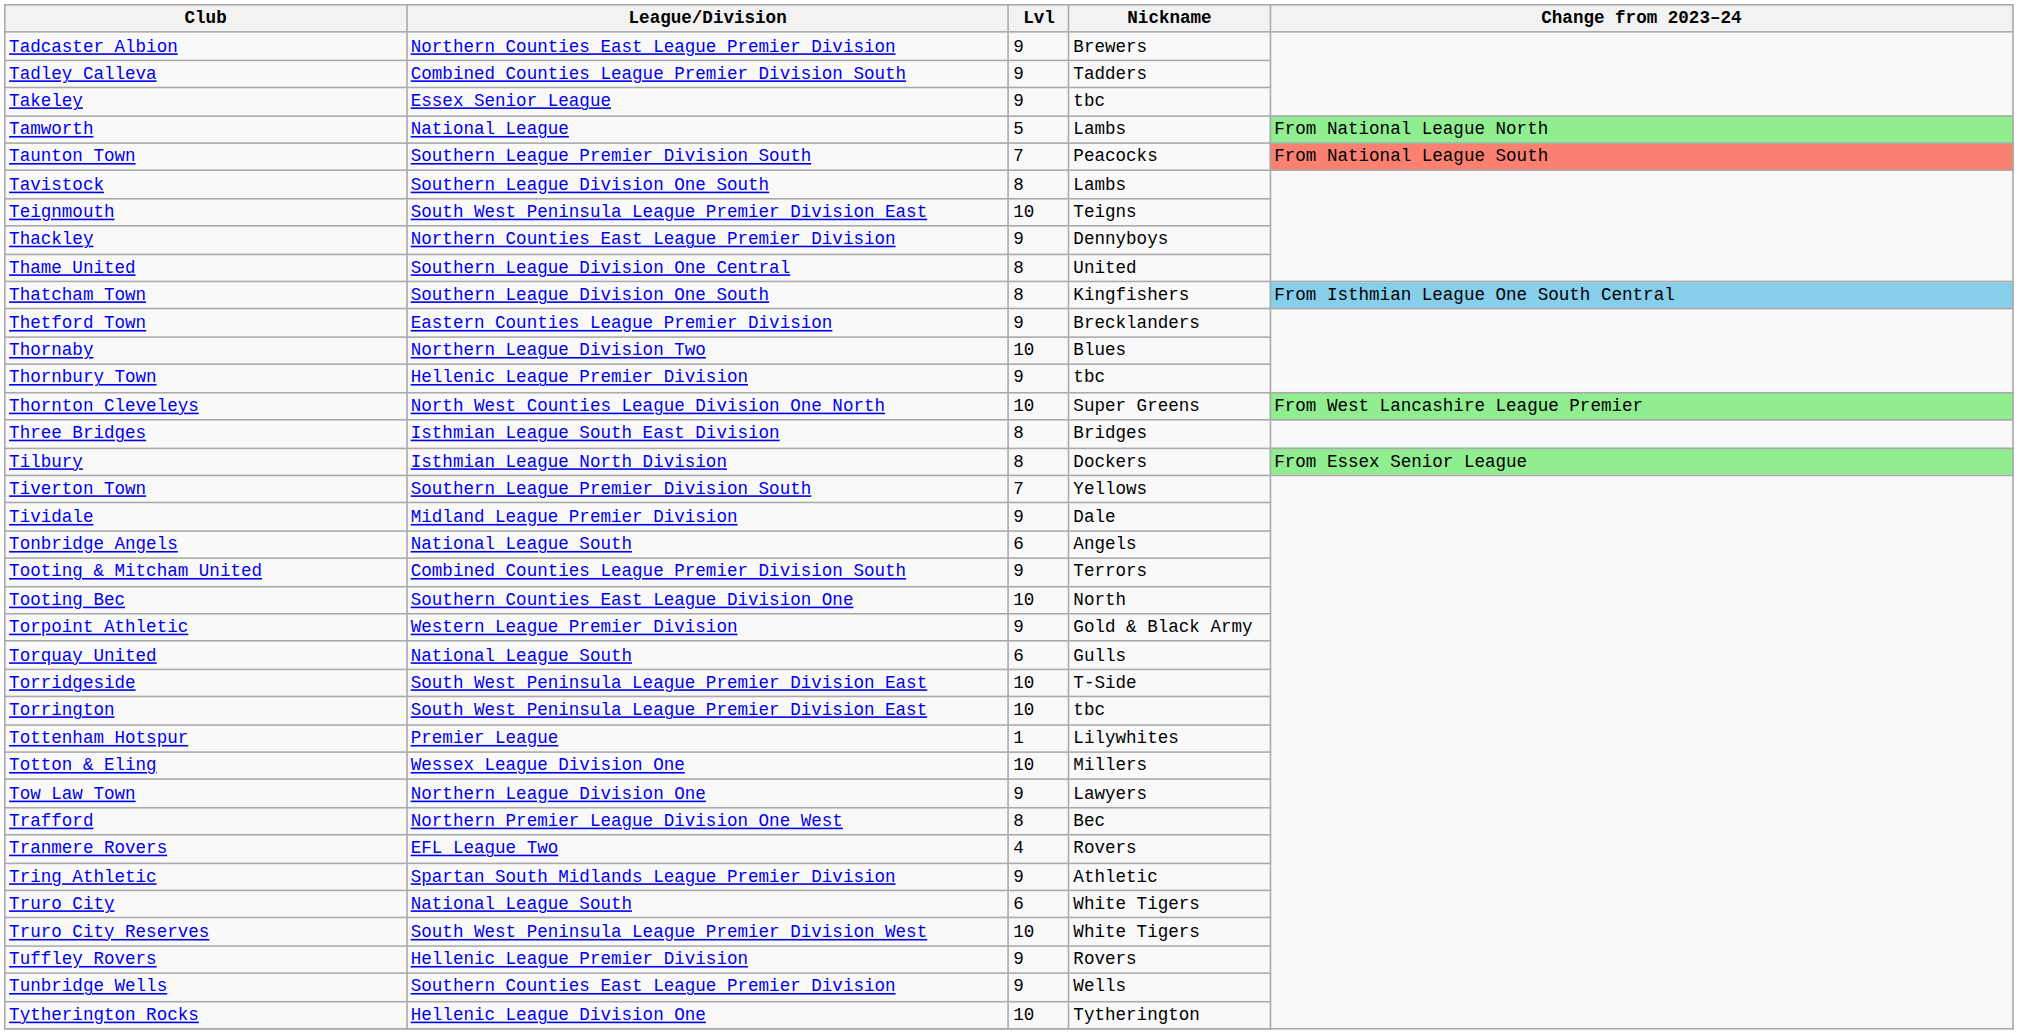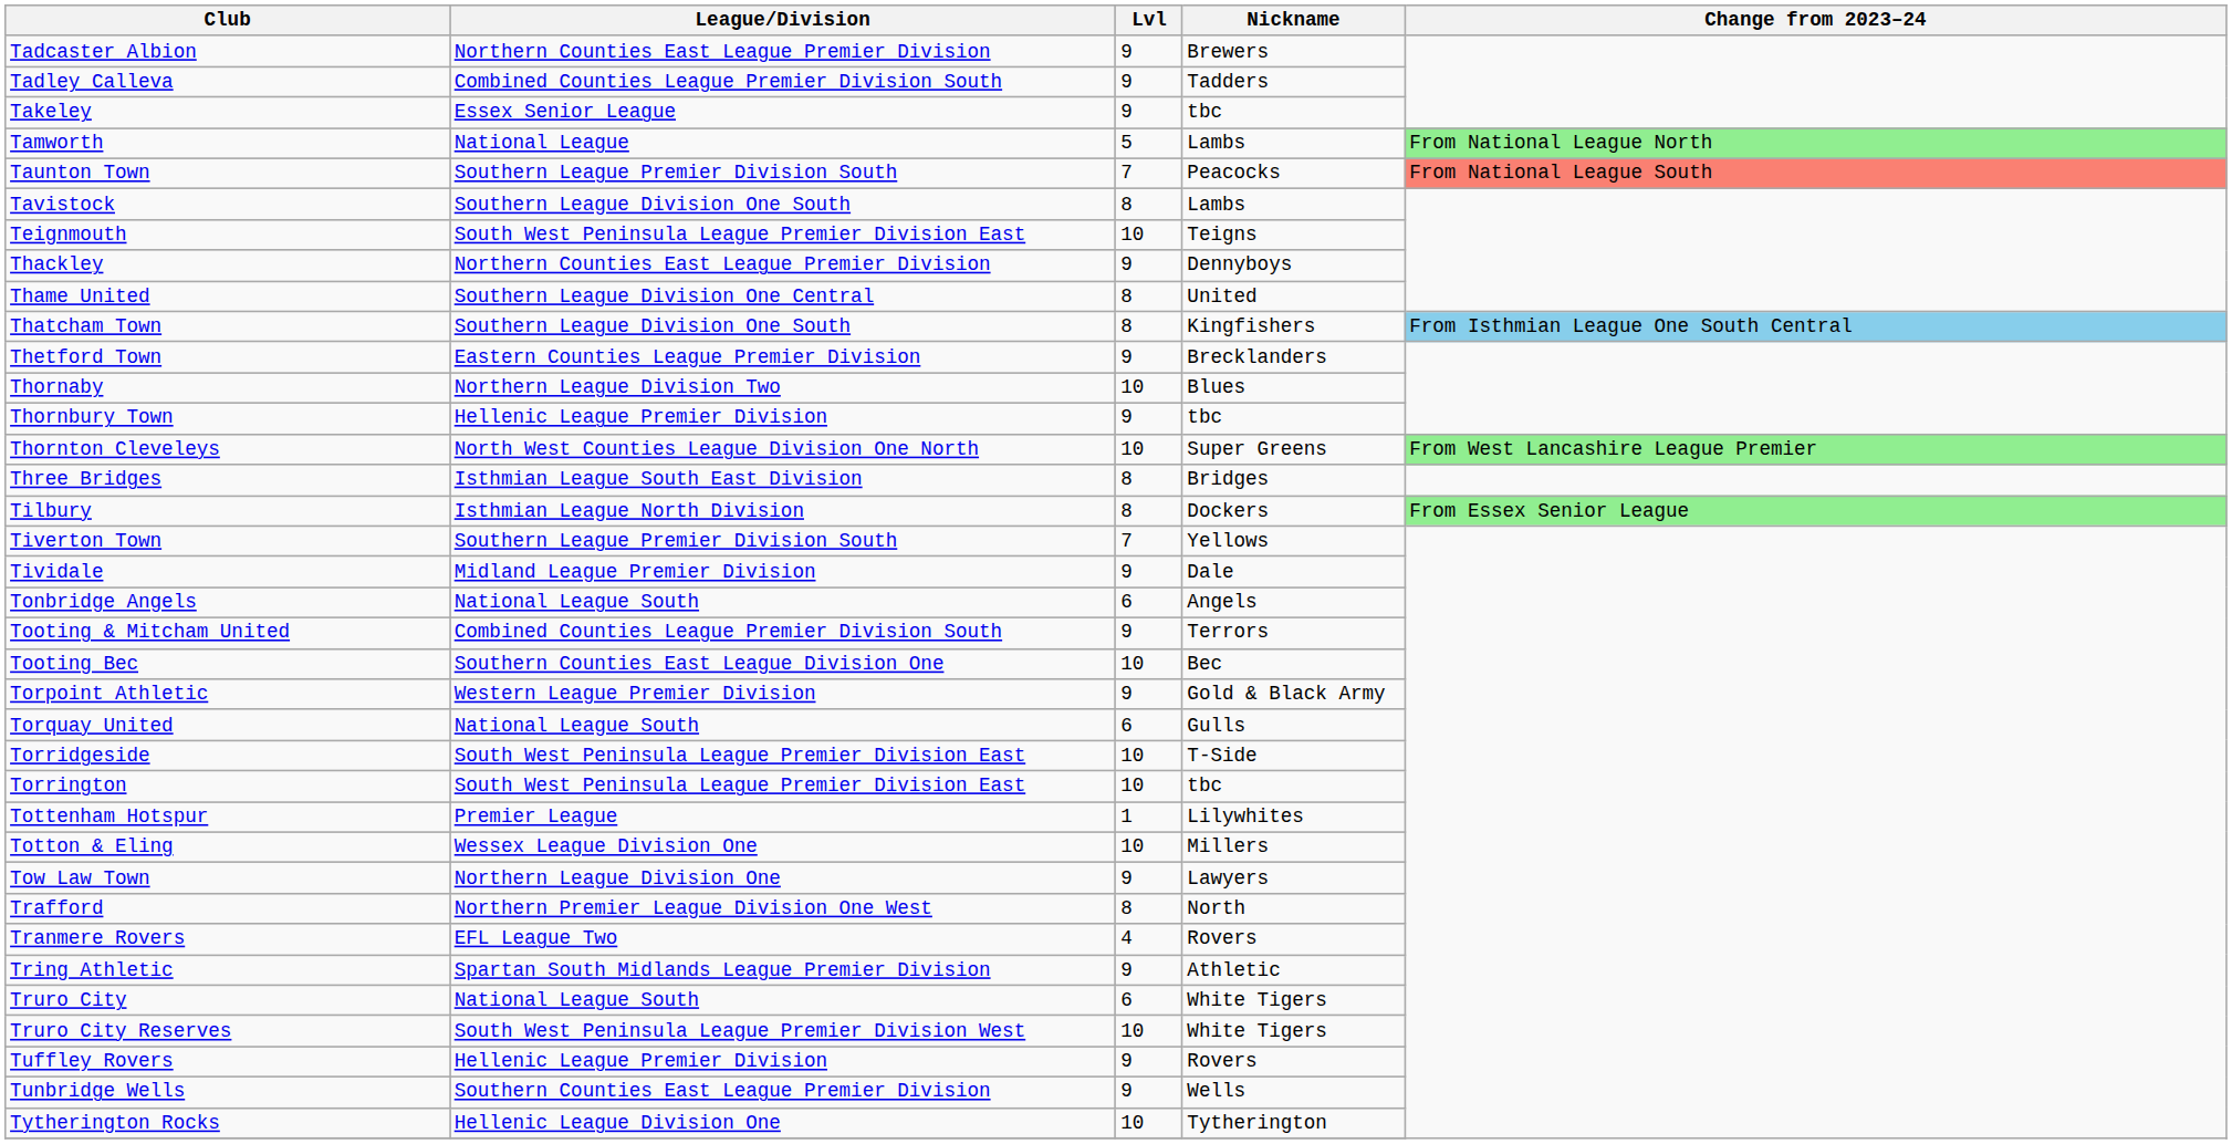 <table class="wikitable sortable" width=100% style="font-size:85%">
 <tr>
 <th width=20%>Club</th>
 <th width=30%>League/Division</th>
 <th width=3%>Lvl</th>
 <th width=10%>Nickname</th>
 <th width=37%>Change from 2023–24</th>
 </tr>
 <tr>
 <td><a href='#'>Tadcaster Albion</a></td>
 <td><a href='#'>Northern Counties East League Premier Division</a></td>
 <td>9</td>
 <td>Brewers</td>
 </tr>
 <tr>
 <td><a href='#'>Tadley Calleva</a></td>
 <td><a href='#'>Combined Counties League Premier Division South</a></td>
 <td>9</td>
 <td>Tadders</td>
 </tr>
 <tr>
 <td><a href='#'>Takeley</a></td>
 <td><a href='#'>Essex Senior League</a></td>
 <td>9</td>
 <td>tbc</td>
 </tr>
 <tr>
 <td><a href='#'>Tamworth</a></td>
 <td><a href='#'>National League</a></td>
 <td>5</td>
 <td>Lambs</td>
 <td style="background:lightgreen">From National League North</td>
 </tr>
 <tr>
 <td><a href='#'>Taunton Town</a></td>
 <td><a href='#'>Southern League Premier Division South</a></td>
 <td>7</td>
 <td>Peacocks</td>
 <td style="background:salmon">From National League South</td>
 </tr>
 <tr>
 <td><a href='#'>Tavistock</a></td>
 <td><a href='#'>Southern League Division One South</a></td>
 <td>8</td>
 <td>Lambs</td>
 </tr>
 <tr>
 <td><a href='#'>Teignmouth</a></td>
 <td><a href='#'>South West Peninsula League Premier Division East</a></td>
 <td>10</td>
 <td>Teigns</td>
 </tr>
 <tr>
 <td><a href='#'>Thackley</a></td>
 <td><a href='#'>Northern Counties East League Premier Division</a></td>
 <td>9</td>
 <td>Dennyboys</td>
 </tr>
 <tr>
 <td><a href='#'>Thame United</a></td>
 <td><a href='#'>Southern League Division One Central</a></td>
 <td>8</td>
 <td>United</td>
 </tr>
 <tr>
 <td><a href='#'>Thatcham Town</a></td>
 <td><a href='#'>Southern League Division One South</a></td>
 <td>8</td>
 <td>Kingfishers</td>
 <td style="background:skyblue">From Isthmian League One South Central</td>
 </tr>
 <tr>
 <td><a href='#'>Thetford Town</a></td>
 <td><a href='#'>Eastern Counties League Premier Division</a></td>
 <td>9</td>
 <td>Brecklanders</td>
 </tr>
 <tr>
 <td><a href='#'>Thornaby</a></td>
 <td><a href='#'>Northern League Division Two</a></td>
 <td>10</td>
 <td>Blues</td>
 </tr>
 <tr>
 <td><a href='#'>Thornbury Town</a></td>
 <td><a href='#'>Hellenic League Premier Division</a></td>
 <td>9</td>
 <td>tbc</td>
 </tr>
 <tr>
 <td><a href='#'>Thornton Cleveleys</a></td>
 <td><a href='#'>North West Counties League Division One North</a></td>
 <td>10</td>
 <td>Super Greens</td>
 <td style="background:lightgreen">From West Lancashire League Premier</td>
 </tr>
 <tr>
 <td><a href='#'>Three Bridges</a></td>
 <td><a href='#'>Isthmian League South East Division</a></td>
 <td>8</td>
 <td>Bridges</td>
 </tr>
 <tr>
 <td><a href='#'>Tilbury</a></td>
 <td><a href='#'>Isthmian League North Division</a></td>
 <td>8</td>
 <td>Dockers</td>
 <td style="background:lightgreen">From Essex Senior League</td>
 </tr>
 <tr>
 <td><a href='#'>Tiverton Town</a></td>
 <td><a href='#'>Southern League Premier Division South</a></td>
 <td>7</td>
 <td>Yellows</td>
 </tr>
 <tr>
 <td><a href='#'>Tividale</a></td>
 <td><a href='#'>Midland League Premier Division</a></td>
 <td>9</td>
 <td>Dale</td>
 </tr>
 <tr>
 <td><a href='#'>Tonbridge Angels</a></td>
 <td><a href='#'>National League South</a></td>
 <td>6</td>
 <td>Angels</td>
 </tr>
 <tr>
 <td><a href='#'>Tooting & Mitcham United</a></td>
 <td><a href='#'>Combined Counties League Premier Division South</a></td>
 <td>9</td>
 <td>Terrors</td>
 </tr>
 <tr>
 <td><a href='#'>Tooting Bec</a></td>
 <td><a href='#'>Southern Counties East League Division One</a></td>
 <td>10</td>
-<td>North</td>
+<td>Bec</td>
 </tr>
 <tr>
 <td><a href='#'>Torpoint Athletic</a></td>
 <td><a href='#'>Western League Premier Division</a></td>
 <td>9</td>
 <td>Gold & Black Army</td>
 </tr>
 <tr>
 <td><a href='#'>Torquay United</a></td>
 <td><a href='#'>National League South</a></td>
 <td>6</td>
 <td>Gulls</td>
 </tr>
 <tr>
 <td><a href='#'>Torridgeside</a></td>
 <td><a href='#'>South West Peninsula League Premier Division East</a></td>
 <td>10</td>
 <td>T-Side</td>
 </tr>
 <tr>
 <td><a href='#'>Torrington</a></td>
 <td><a href='#'>South West Peninsula League Premier Division East</a></td>
 <td>10</td>
 <td>tbc</td>
 </tr>
 <tr>
 <td><a href='#'>Tottenham Hotspur</a></td>
 <td><a href='#'>Premier League</a></td>
 <td>1</td>
 <td>Lilywhites</td>
 </tr>
 <tr>
 <td><a href='#'>Totton & Eling</a></td>
 <td><a href='#'>Wessex League Division One</a></td>
 <td>10</td>
 <td>Millers</td>
 </tr>
 <tr>
 <td><a href='#'>Tow Law Town</a></td>
 <td><a href='#'>Northern League Division One</a></td>
 <td>9</td>
 <td>Lawyers</td>
 </tr>
 <tr>
 <td><a href='#'>Trafford</a></td>
 <td><a href='#'>Northern Premier League Division One West</a></td>
 <td>8</td>
-<td>Bec</td>
+<td>North</td>
 </tr>
 <tr>
 <td><a href='#'>Tranmere Rovers</a></td>
 <td><a href='#'>EFL League Two</a></td>
 <td>4</td>
 <td>Rovers</td>
 </tr>
 <tr>
 <td><a href='#'>Tring Athletic</a></td>
 <td><a href='#'>Spartan South Midlands League Premier Division</a></td>
 <td>9</td>
 <td>Athletic</td>
 </tr>
 <tr>
 <td><a href='#'>Truro City</a></td>
 <td><a href='#'>National League South</a></td>
 <td>6</td>
 <td>White Tigers</td>
 </tr>
 <tr>
 <td><a href='#'>Truro City Reserves</a></td>
 <td><a href='#'>South West Peninsula League Premier Division West</a></td>
 <td>10</td>
 <td>White Tigers</td>
 </tr>
 <tr>
 <td><a href='#'>Tuffley Rovers</a></td>
 <td><a href='#'>Hellenic League Premier Division</a></td>
 <td>9</td>
 <td>Rovers</td>
 </tr>
 <tr>
 <td><a href='#'>Tunbridge Wells</a></td>
 <td><a href='#'>Southern Counties East League Premier Division</a></td>
 <td>9</td>
 <td>Wells</td>
 </tr>
 <tr>
 <td><a href='#'>Tytherington Rocks</a></td>
 <td><a href='#'>Hellenic League Division One</a></td>
 <td>10</td>
 <td>Tytherington</td>
 </tr>
 <tr>
 </tr>
 </table>
